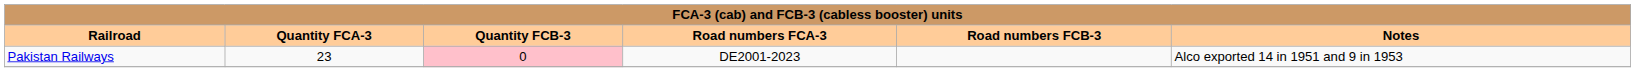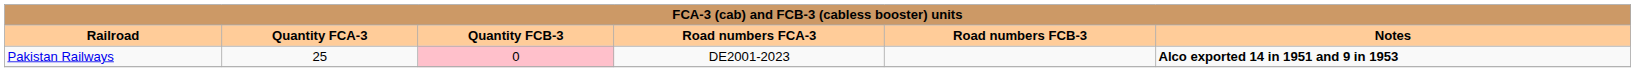 <table class="wikitable collapsible autocollapse" style="width:100%;">
 <tr>
 <th colspan="6" style="background: #cc9966;">FCA-3 (cab) and FCB-3 (cabless booster) units</th>
 </tr>
 <tr>
 <th style="background: #ffcc99;">Railroad</th>
 <th style="background: #ffcc99;">Quantity FCA-3</th>
 <th style="background: #ffcc99;">Quantity FCB-3</th>
 <th style="background: #ffcc99;">Road numbers FCA-3</th>
 <th style="background: #ffcc99;">Road numbers FCB-3</th>
 <th style="background: #ffcc99;">Notes</th>
 </tr>
 <tr>
 <td><a href='#'>Pakistan Railways</a></td>
-<td style="text-align:center;">23</td>
+<td style="text-align:center;">25</td>
 <td style="background: pink; text-align:center;">0</td>
 <td style="text-align:center;">DE2001-2023</td>
 <td></td>
-<td>Alco exported 14 in 1951 and 9 in 1953</td>
+<td><strong>Alco exported 14 in 1951 and 9 in 1953</strong></td>
 </tr>
 <tr>
 </tr>
 </table>
